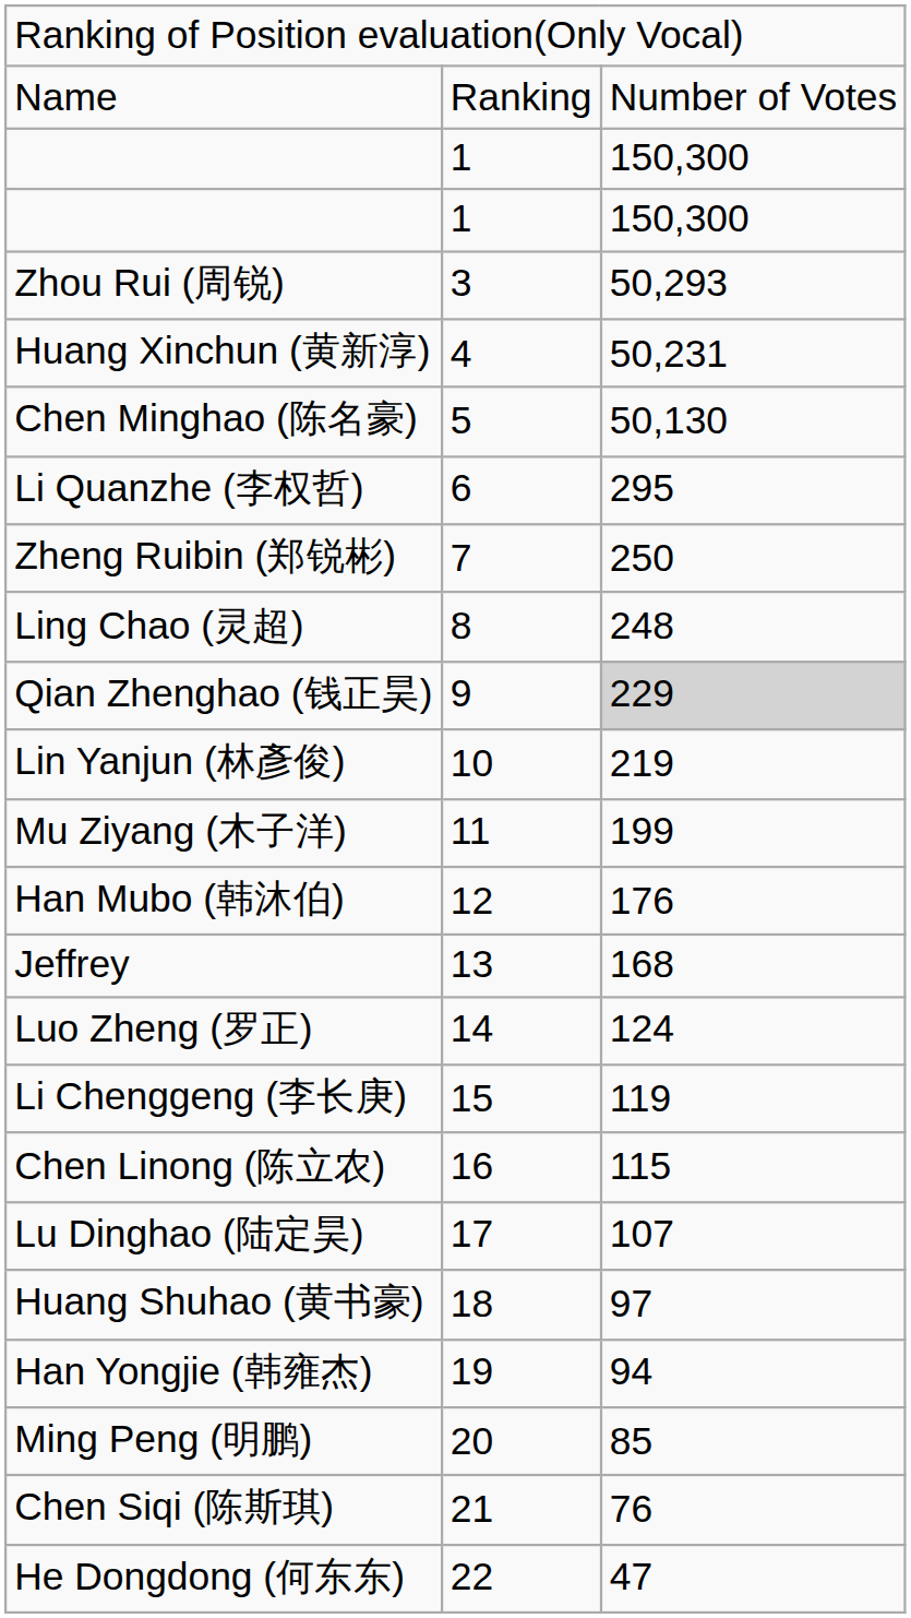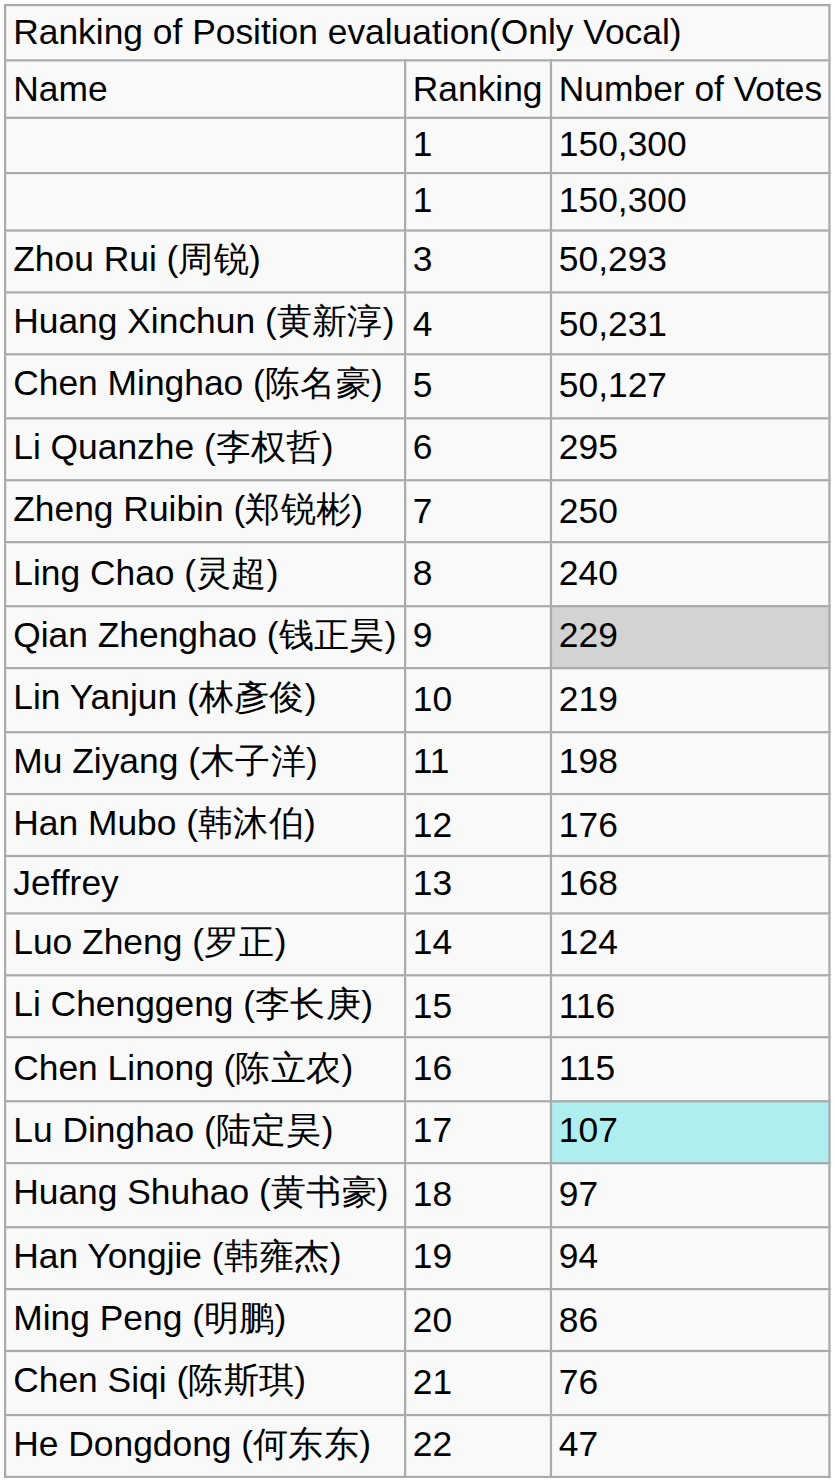 <table class="wikitable">
 <tr>
 <td colspan="3">Ranking of Position evaluation(Only Vocal)</td>
 </tr>
 <tr>
 <td>Name</td>
 <td>Ranking</td>
 <td>Number of Votes</td>
 </tr>
 <tr>
 <td></td>
 <td>1</td>
 <td>150,300</td>
 </tr>
 <tr>
 <td></td>
 <td>1</td>
 <td>150,300</td>
 </tr>
 <tr>
 <td>Zhou Rui (周锐)</td>
 <td>3</td>
 <td>50,293</td>
 </tr>
 <tr>
 <td>Huang Xinchun (黄新淳)</td>
 <td>4</td>
 <td>50,231</td>
 </tr>
 <tr>
 <td>Chen Minghao (陈名豪)</td>
 <td>5</td>
-<td>50,130</td>
+<td>50,127</td>
 </tr>
 <tr>
 <td>Li Quanzhe (李权哲)</td>
 <td>6</td>
 <td>295</td>
 </tr>
 <tr>
 <td>Zheng Ruibin (郑锐彬)</td>
 <td>7</td>
 <td>250</td>
 </tr>
 <tr>
 <td>Ling Chao (灵超)</td>
 <td>8</td>
-<td>248</td>
+<td>240</td>
 </tr>
 <tr>
 <td>Qian Zhenghao (钱正昊)</td>
 <td>9</td>
 <td style="background: lightgrey;">229</td>
 </tr>
 <tr>
 <td>Lin Yanjun (林彥俊)</td>
 <td>10</td>
 <td>219</td>
 </tr>
 <tr>
 <td>Mu Ziyang (木子洋)</td>
 <td>11</td>
-<td>199</td>
+<td>198</td>
 </tr>
 <tr>
 <td>Han Mubo (韩沐伯)</td>
 <td>12</td>
 <td>176</td>
 </tr>
 <tr>
 <td>Jeffrey</td>
 <td>13</td>
 <td>168</td>
 </tr>
 <tr>
 <td>Luo Zheng (罗正)</td>
 <td>14</td>
 <td>124</td>
 </tr>
 <tr>
 <td>Li Chenggeng (李长庚)</td>
 <td>15</td>
-<td>119</td>
+<td>116</td>
 </tr>
 <tr>
 <td>Chen Linong (陈立农)</td>
 <td>16</td>
 <td>115</td>
 </tr>
 <tr>
 <td>Lu Dinghao (陆定昊)</td>
 <td>17</td>
-<td>107</td>
+<td style="background: paleturquoise;">107</td>
 </tr>
 <tr>
 <td>Huang Shuhao (黄书豪)</td>
 <td>18</td>
 <td>97</td>
 </tr>
 <tr>
 <td>Han Yongjie (韩雍杰)</td>
 <td>19</td>
 <td>94</td>
 </tr>
 <tr>
 <td>Ming Peng (明鹏)</td>
 <td>20</td>
-<td>85</td>
+<td>86</td>
 </tr>
 <tr>
 <td>Chen Siqi (陈斯琪)</td>
 <td>21</td>
 <td>76</td>
 </tr>
 <tr>
 <td>He Dongdong (何东东)</td>
 <td>22</td>
 <td>47</td>
 </tr>
 </table>
